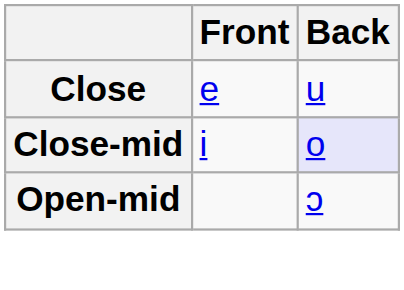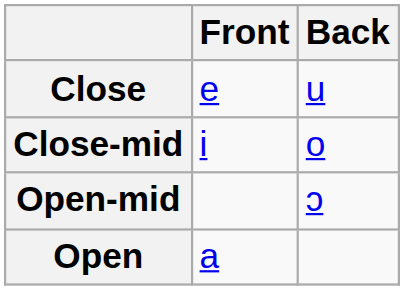 <table class="wikitable">
 <tr>
 <th></th>
 <th>Front</th>
 <th>Back</th>
 </tr>
 <tr>
 <th>Close</th>
 <td><a href='#'>e</a></td>
 <td><a href='#'>u</a></td>
 </tr>
 <tr>
 <th>Close-mid</th>
 <td><a href='#'>i</a></td>
-<td style="background: lavender;"><a href='#'>o</a></td>
+<td><a href='#'>o</a></td>
 </tr>
 <tr>
 <th>Open-mid</th>
 <td></td>
 <td><a href='#'>ɔ</a></td>
 </tr>
+<tr>
+<th>Open</th>
+<td><a href='#'>a</a></td>
+<td></td>
+</tr>
 </table>
